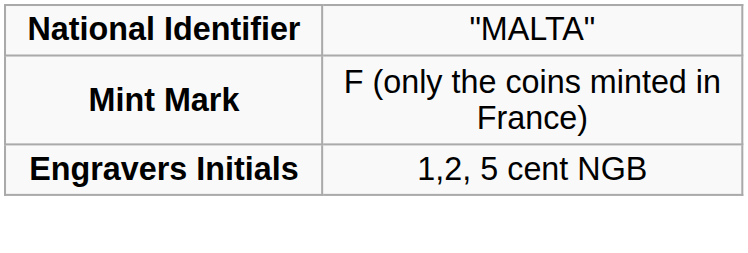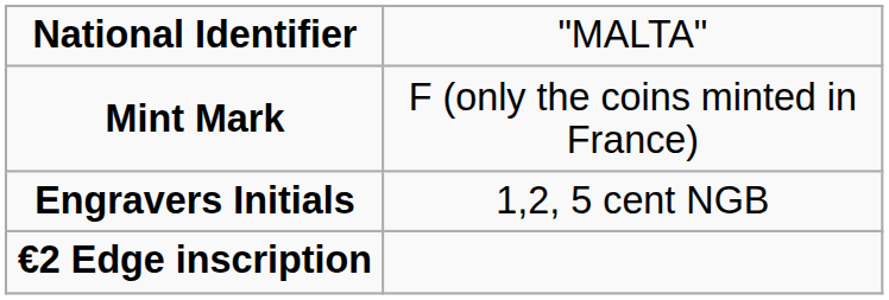 <table class="wikitable" style="text-align: center;">
 <tr>
 <td style="width:150px;"><strong>National Identifier</strong></td>
 <td style="width:200px;">"MALTA"</td>
 </tr>
 <tr>
 <td><strong>Mint Mark</strong></td>
 <td>F (only the coins minted in France)</td>
 </tr>
 <tr>
 <td><strong>Engravers Initials</strong></td>
 <td>1,2, 5 cent NGB </td>
 </tr>
+<tr>
+<td><strong>€2 Edge inscription</strong></td>
+<td></td>
+</tr>
 </table>
